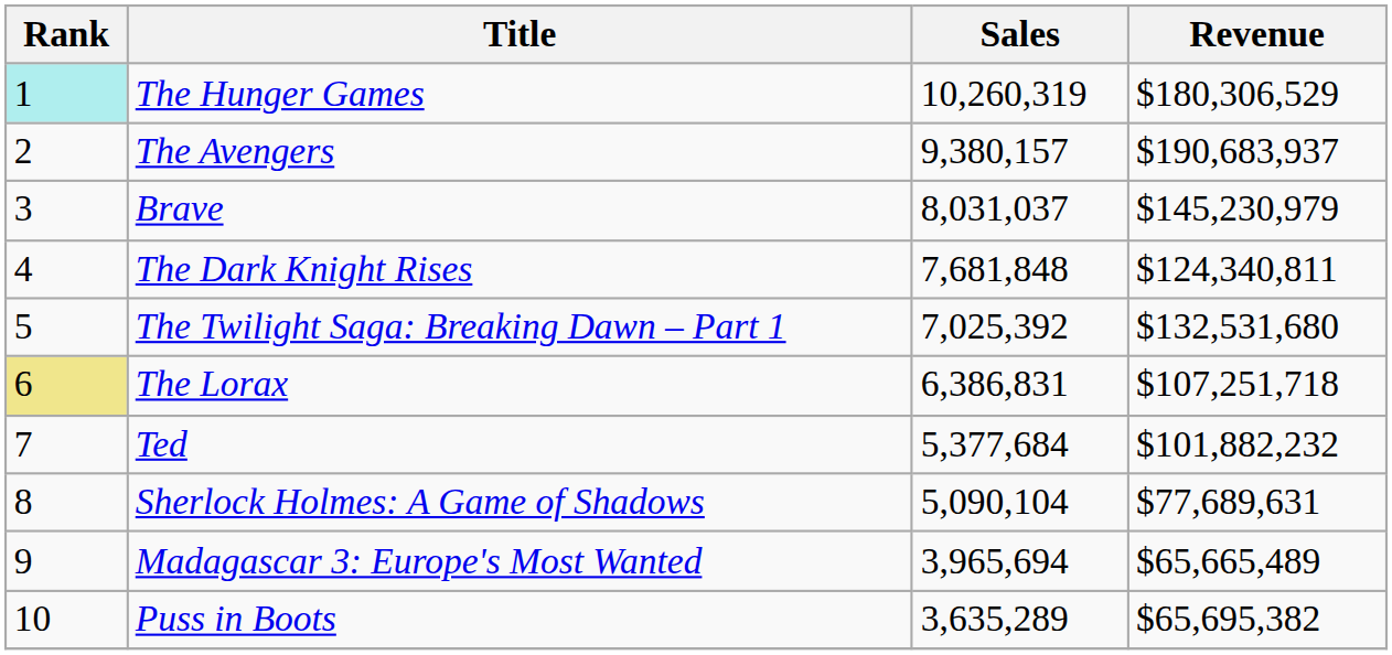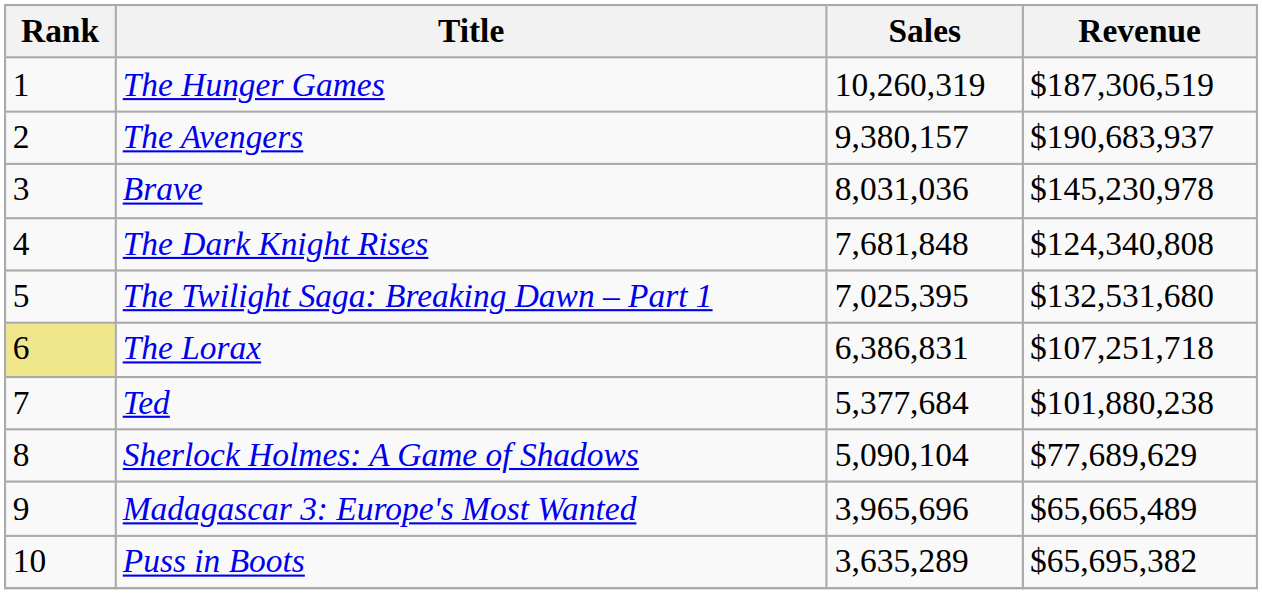 <table class="wikitable sortable" width="600">
 <tr>
 <th>Rank</th>
 <th>Title</th>
 <th>Sales</th>
 <th>Revenue</th>
 </tr>
 <tr>
-<td style="background: paleturquoise;">1</td>
+<td>1</td>
 <td><em><a href='#'>The Hunger Games</a></em></td>
 <td>10,260,319</td>
-<td>$180,306,529</td>
+<td>$187,306,519</td>
 </tr>
 <tr>
 <td>2</td>
 <td><em><a href='#'>The Avengers</a></em></td>
 <td>9,380,157</td>
 <td>$190,683,937</td>
 </tr>
 <tr>
 <td>3</td>
 <td><em><a href='#'>Brave</a></em></td>
-<td>8,031,037</td>
-<td>$145,230,979</td>
+<td>8,031,036</td>
+<td>$145,230,978</td>
 </tr>
 <tr>
 <td>4</td>
 <td><em><a href='#'>The Dark Knight Rises</a></em></td>
 <td>7,681,848</td>
-<td>$124,340,811</td>
+<td>$124,340,808</td>
 </tr>
 <tr>
 <td>5</td>
 <td><em><a href='#'>The Twilight Saga: Breaking Dawn – Part 1</a></em></td>
-<td>7,025,392</td>
+<td>7,025,395</td>
 <td>$132,531,680</td>
 </tr>
 <tr>
 <td style="background: khaki;">6</td>
 <td><em><a href='#'>The Lorax</a></em></td>
 <td>6,386,831</td>
 <td>$107,251,718</td>
 </tr>
 <tr>
 <td>7</td>
 <td><em><a href='#'>Ted</a></em></td>
 <td>5,377,684</td>
-<td>$101,882,232</td>
+<td>$101,880,238</td>
 </tr>
 <tr>
 <td>8</td>
 <td><em><a href='#'>Sherlock Holmes: A Game of Shadows</a></em></td>
 <td>5,090,104</td>
-<td>$77,689,631</td>
+<td>$77,689,629</td>
 </tr>
 <tr>
 <td>9</td>
 <td><em><a href='#'>Madagascar 3: Europe's Most Wanted</a></em></td>
-<td>3,965,694</td>
+<td>3,965,696</td>
 <td>$65,665,489</td>
 </tr>
 <tr>
 <td>10</td>
 <td><em><a href='#'>Puss in Boots</a></em></td>
 <td>3,635,289</td>
 <td>$65,695,382</td>
 </tr>
 <tr>
 </tr>
 </table>
